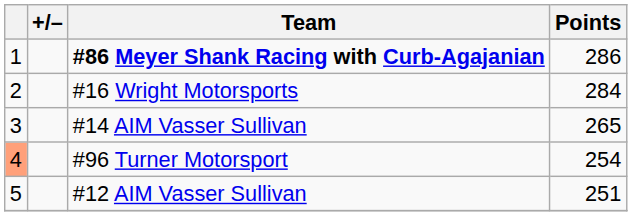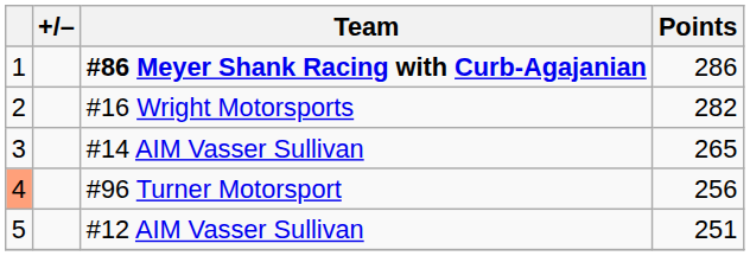 <table class="wikitable" style="font-size: 95%;">
 <tr>
 <th scope="col"></th>
 <th scope="col">+/–</th>
 <th scope="col">Team</th>
 <th scope="col">Points</th>
 </tr>
 <tr>
 <td align=center>1</td>
 <td align="left"></td>
 <td><strong> #86 <a href='#'>Meyer Shank Racing</a> with <a href='#'>Curb-Agajanian</a></strong></td>
 <td align=right>286</td>
 </tr>
 <tr>
 <td align=center>2</td>
 <td align="left"></td>
 <td> #16 <a href='#'>Wright Motorsports</a></td>
-<td align=right>284</td>
+<td align=right>282</td>
 </tr>
 <tr>
 <td align=center>3</td>
 <td align="left"></td>
 <td> #14 <a href='#'>AIM Vasser Sullivan</a></td>
 <td align=right>265</td>
 </tr>
 <tr>
 <td align=center style="background: lightsalmon;">4</td>
 <td align="left"></td>
 <td> #96 <a href='#'>Turner Motorsport</a></td>
-<td align=right>254</td>
+<td align=right>256</td>
 </tr>
 <tr>
 <td align=center>5</td>
 <td align="left"></td>
 <td> #12 <a href='#'>AIM Vasser Sullivan</a></td>
 <td align=right>251</td>
 </tr>
 <tr>
 </tr>
 </table>
